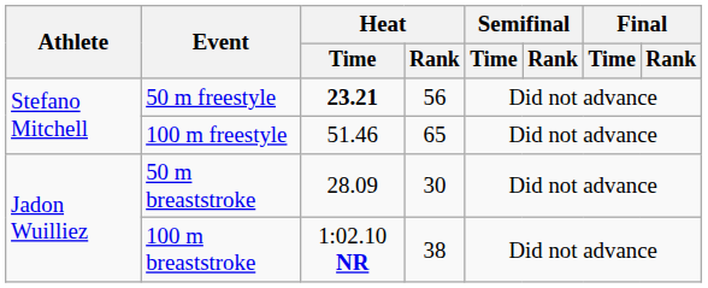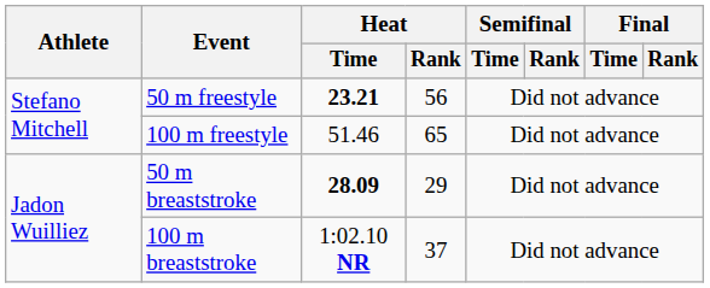 <table class="wikitable" style="text-align:center; font-size:90%; width:50%;">
 <tr>
 <th rowspan="2">Athlete</th>
 <th rowspan="2">Event</th>
 <th colspan="2">Heat</th>
 <th colspan="2">Semifinal</th>
 <th colspan="2">Final</th>
 </tr>
 <tr style="font-size:95%">
 <th>Time</th>
 <th>Rank</th>
 <th>Time</th>
 <th>Rank</th>
 <th>Time</th>
 <th>Rank</th>
 </tr>
 <tr>
 <td align=left rowspan=2><a href='#'>Stefano Mitchell</a></td>
 <td align=left><a href='#'>50 m freestyle</a></td>
 <td><strong>23.21</strong></td>
 <td>56</td>
 <td colspan=4>Did not advance</td>
 </tr>
 <tr>
 <td align=left><a href='#'>100 m freestyle</a></td>
 <td>51.46</td>
 <td>65</td>
 <td colspan=4>Did not advance</td>
 </tr>
 <tr>
 <td align=left rowspan=2><a href='#'>Jadon Wuilliez</a></td>
 <td align=left><a href='#'>50 m breaststroke</a></td>
-<td>28.09</td>
-<td>30</td>
+<td><strong>28.09</strong></td>
+<td>29</td>
 <td colspan=4>Did not advance</td>
 </tr>
 <tr>
 <td align=left><a href='#'>100 m breaststroke</a></td>
 <td>1:02.10 <strong><a href='#'>NR</a></strong></td>
-<td>38</td>
+<td>37</td>
 <td colspan=4>Did not advance</td>
 </tr>
 </table>
